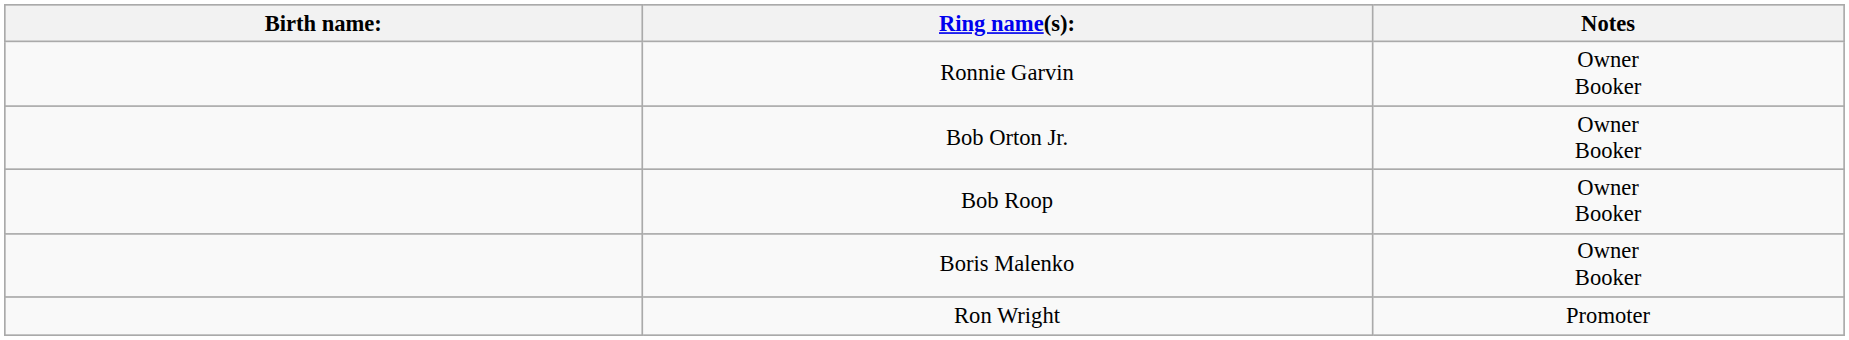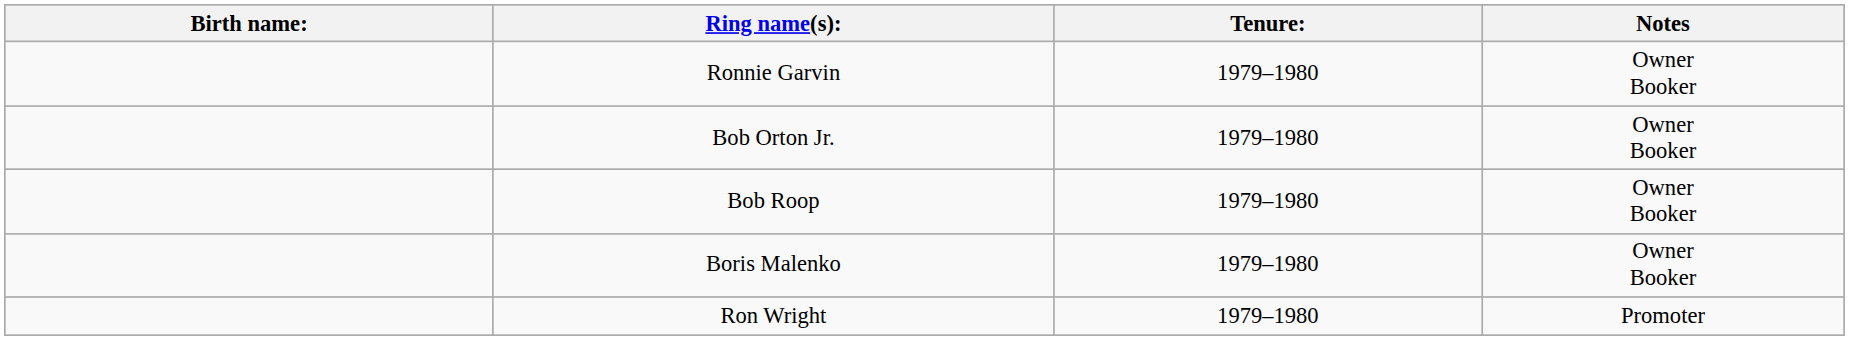 <table class="sortable wikitable" style="font-size:85%; text-align:center; width:70%;">
 <tr>
 <th>Birth name:</th>
 <th><a href='#'>Ring name</a>(s):</th>
+<th>Tenure:</th>
 <th>Notes</th>
 </tr>
 <tr>
 <td></td>
 <td>Ronnie Garvin</td>
+<td sort>1979–1980</td>
 <td>Owner<br>Booker</td>
 </tr>
 <tr>
 <td></td>
 <td>Bob Orton Jr.</td>
+<td sort>1979–1980</td>
 <td>Owner<br>Booker</td>
 </tr>
 <tr>
 <td></td>
 <td>Bob Roop</td>
+<td sort>1979–1980</td>
 <td>Owner<br>Booker</td>
 </tr>
 <tr>
 <td></td>
 <td>Boris Malenko</td>
+<td sort>1979–1980</td>
 <td>Owner<br>Booker</td>
 </tr>
 <tr>
 <td></td>
 <td>Ron Wright</td>
+<td sort>1979–1980</td>
 <td>Promoter</td>
 </tr>
 </table>
